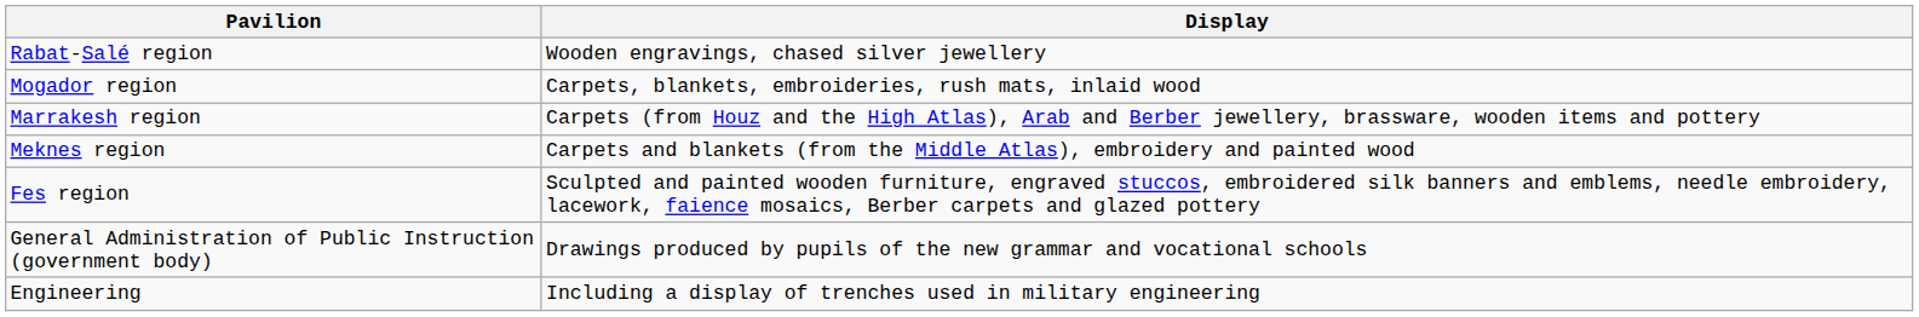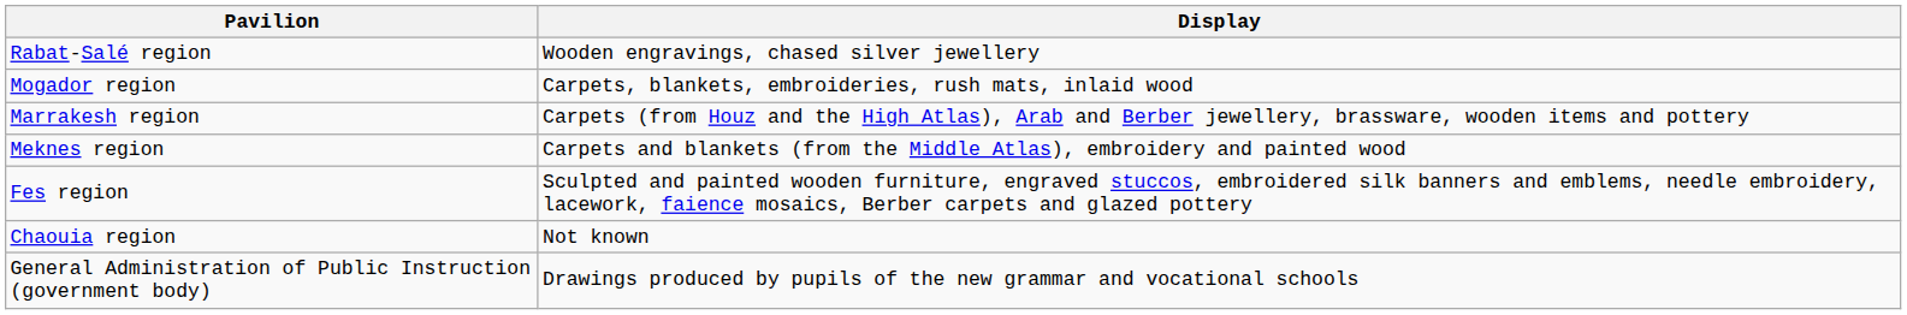 <table class="wikitable">
 <tr>
 <th>Pavilion</th>
 <th>Display</th>
 </tr>
 <tr>
 <td><a href='#'>Rabat</a>-<a href='#'>Salé</a> region</td>
 <td>Wooden engravings, chased silver jewellery</td>
 </tr>
 <tr>
 <td><a href='#'>Mogador</a> region</td>
 <td>Carpets, blankets, embroideries, rush mats, inlaid wood</td>
 </tr>
 <tr>
 <td><a href='#'>Marrakesh</a> region</td>
 <td>Carpets (from <a href='#'>Houz</a> and the <a href='#'>High Atlas</a>), <a href='#'>Arab</a> and <a href='#'>Berber</a> jewellery, brassware, wooden items and pottery</td>
 </tr>
 <tr>
 <td><a href='#'>Meknes</a> region</td>
 <td>Carpets and blankets (from the <a href='#'>Middle Atlas</a>), embroidery and painted wood</td>
 </tr>
 <tr>
 <td><a href='#'>Fes</a> region</td>
 <td>Sculpted and painted wooden furniture, engraved <a href='#'>stuccos</a>, embroidered silk banners and emblems, needle embroidery, lacework, <a href='#'>faience</a> mosaics, Berber carpets and glazed pottery</td>
 </tr>
 <tr>
+<td><a href='#'>Chaouia</a> region</td>
+<td>Not known</td>
+</tr>
+<tr>
 <td>General Administration of Public Instruction (government body)</td>
 <td>Drawings produced by pupils of the new grammar and vocational schools</td>
 </tr>
-<tr>
-<td>Engineering</td>
-<td>Including a display of trenches used in military engineering</td>
-</tr>
 </table>
